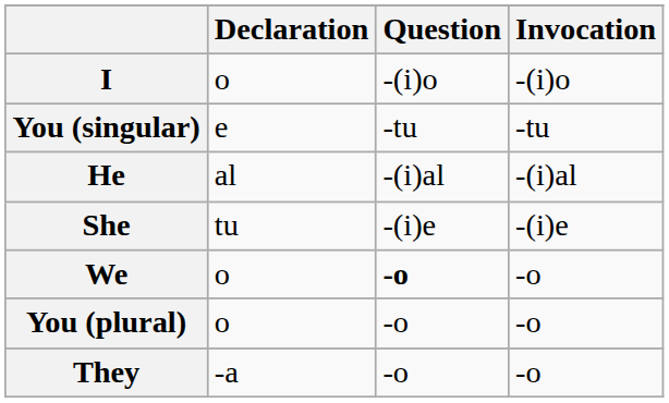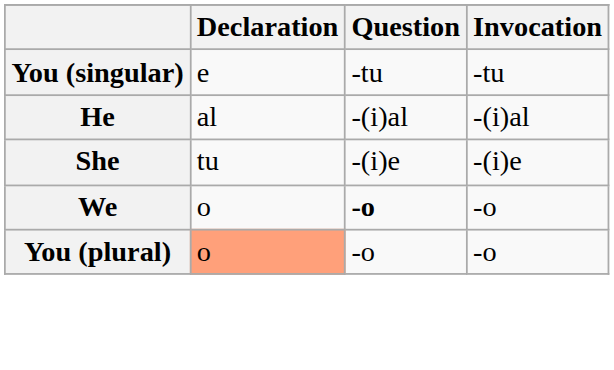 <table class="wikitable">
 <tr>
 </tr>
 <tr>
 <th></th>
 <th>Declaration</th>
 <th>Question</th>
 <th>Invocation</th>
-</tr>
-<tr>
-<th>I</th>
-<td>o</td>
-<td>-(i)o</td>
-<td>-(i)o</td>
 </tr>
 <tr>
 <th>You (singular)</th>
 <td>e</td>
 <td>-tu</td>
 <td>-tu</td>
 </tr>
 <tr>
 <th>He</th>
 <td>al</td>
 <td>-(i)al</td>
 <td>-(i)al</td>
 </tr>
 <tr>
 <th>She</th>
 <td>tu</td>
 <td>-(i)e</td>
 <td>-(i)e</td>
 </tr>
 <tr>
 <th>We</th>
 <td>o</td>
 <td><strong>-o</strong></td>
 <td>-o</td>
 </tr>
 <tr>
 <th>You (plural)</th>
-<td>o</td>
-<td>-o</td>
-<td>-o</td>
-</tr>
-<tr>
-<th>They</th>
-<td>-a</td>
+<td style="background: lightsalmon;">o</td>
 <td>-o</td>
 <td>-o</td>
 </tr>
 </table>
